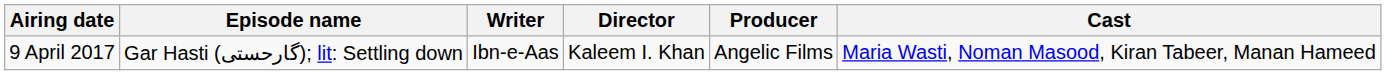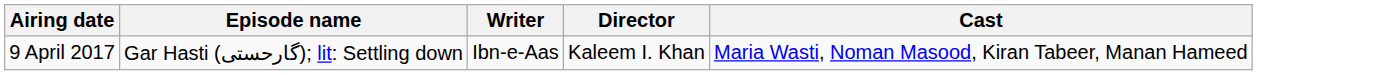 <table class="wikitable plainrowheaders">
 <tr>
 <th>Airing date</th>
 <th>Episode name</th>
 <th>Writer</th>
 <th>Director</th>
-<th>Producer</th>
 <th>Cast</th>
 </tr>
 <tr>
 <td>9 April 2017</td>
 <td>Gar Hasti (گارحستی); <a href='#'>lit</a>: Settling down</td>
 <td>Ibn-e-Aas</td>
 <td>Kaleem I. Khan</td>
-<td>Angelic Films</td>
 <td><a href='#'>Maria Wasti</a>, <a href='#'>Noman Masood</a>, Kiran Tabeer, Manan Hameed</td>
 </tr>
 </table>
